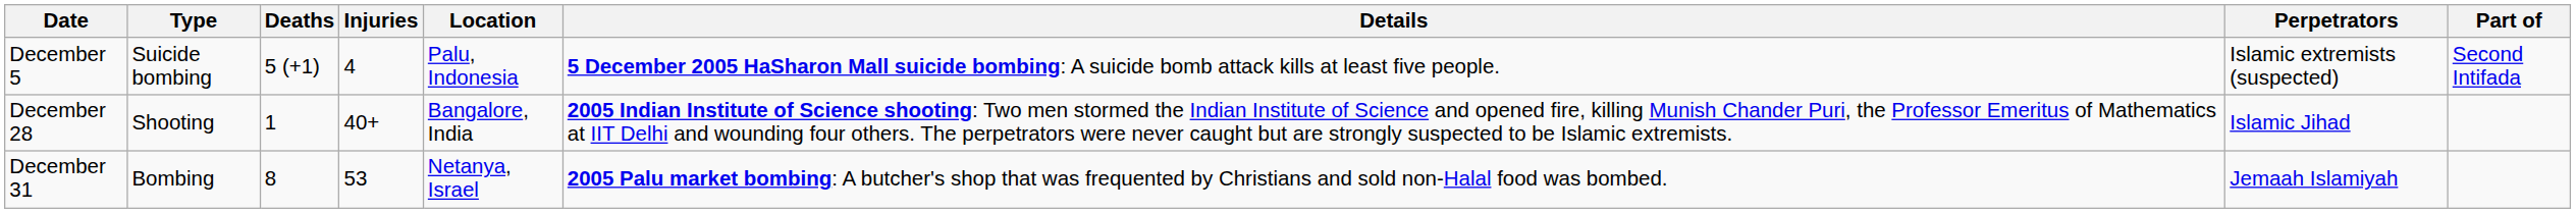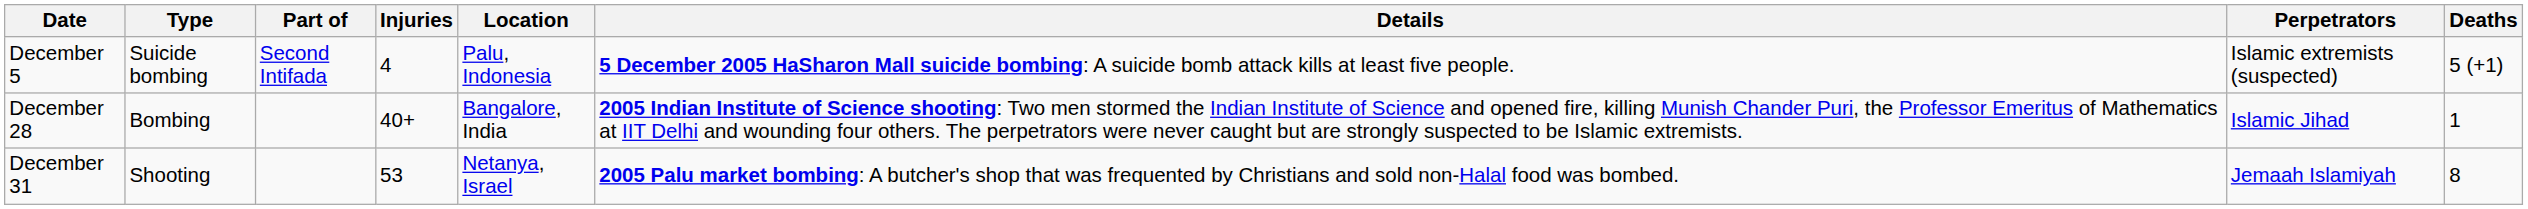 <table class="wikitable sortable" id="terrorIncidents2005Dec">
 <tr>
 <th>Date</th>
 <th>Type</th>
-<th>Deaths</th>
+<th>Part of</th>
 <th>Injuries</th>
 <th>Location</th>
 <th>Details</th>
 <th>Perpetrators</th>
-<th>Part of</th>
+<th>Deaths</th>
 </tr>
 <tr>
 <td>December 5</td>
 <td>Suicide bombing</td>
-<td>5 (+1)</td>
+<td><a href='#'>Second Intifada</a></td>
 <td>4</td>
 <td><a href='#'>Palu</a>, <a href='#'>Indonesia</a></td>
 <td><strong><a href='#'>5 December 2005 HaSharon Mall suicide bombing</a></strong>: A suicide bomb attack kills at least five people.</td>
 <td>Islamic extremists (suspected)</td>
-<td><a href='#'>Second Intifada</a></td>
+<td>5 (+1)</td>
 </tr>
 <tr>
 <td>December 28</td>
-<td>Shooting</td>
-<td>1</td>
+<td>Bombing</td>
+<td></td>
 <td>40+</td>
 <td><a href='#'>Bangalore</a>, India</td>
 <td><strong><a href='#'>2005 Indian Institute of Science shooting</a></strong>: Two men stormed the <a href='#'>Indian Institute of Science</a> and opened fire, killing <a href='#'>Munish Chander Puri</a>, the <a href='#'>Professor Emeritus</a> of Mathematics at <a href='#'>IIT Delhi</a> and wounding four others. The perpetrators were never caught but are strongly suspected to be Islamic extremists.</td>
 <td><a href='#'>Islamic Jihad</a></td>
-<td></td>
+<td>1</td>
 </tr>
 <tr>
 <td>December 31</td>
-<td>Bombing</td>
-<td>8</td>
+<td>Shooting</td>
+<td></td>
 <td>53</td>
 <td><a href='#'>Netanya</a>, <a href='#'>Israel</a></td>
 <td><strong><a href='#'>2005 Palu market bombing</a></strong>: A butcher's shop that was frequented by Christians and sold non-<a href='#'>Halal</a> food was bombed.</td>
 <td><a href='#'>Jemaah Islamiyah</a></td>
-<td></td>
+<td>8</td>
 </tr>
 </table>
